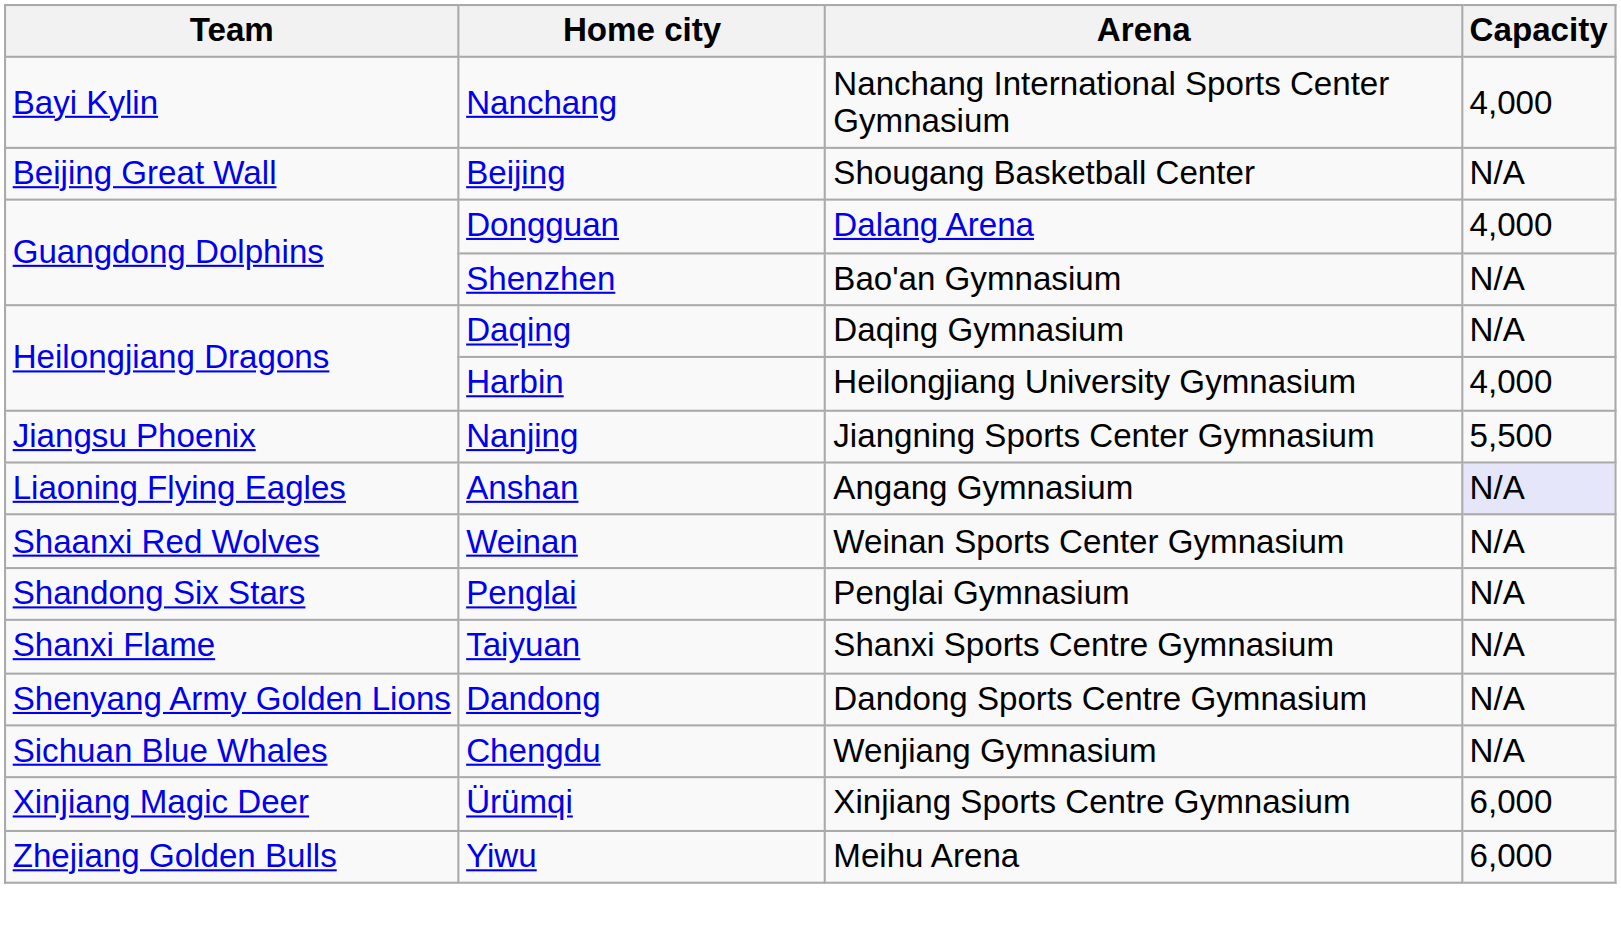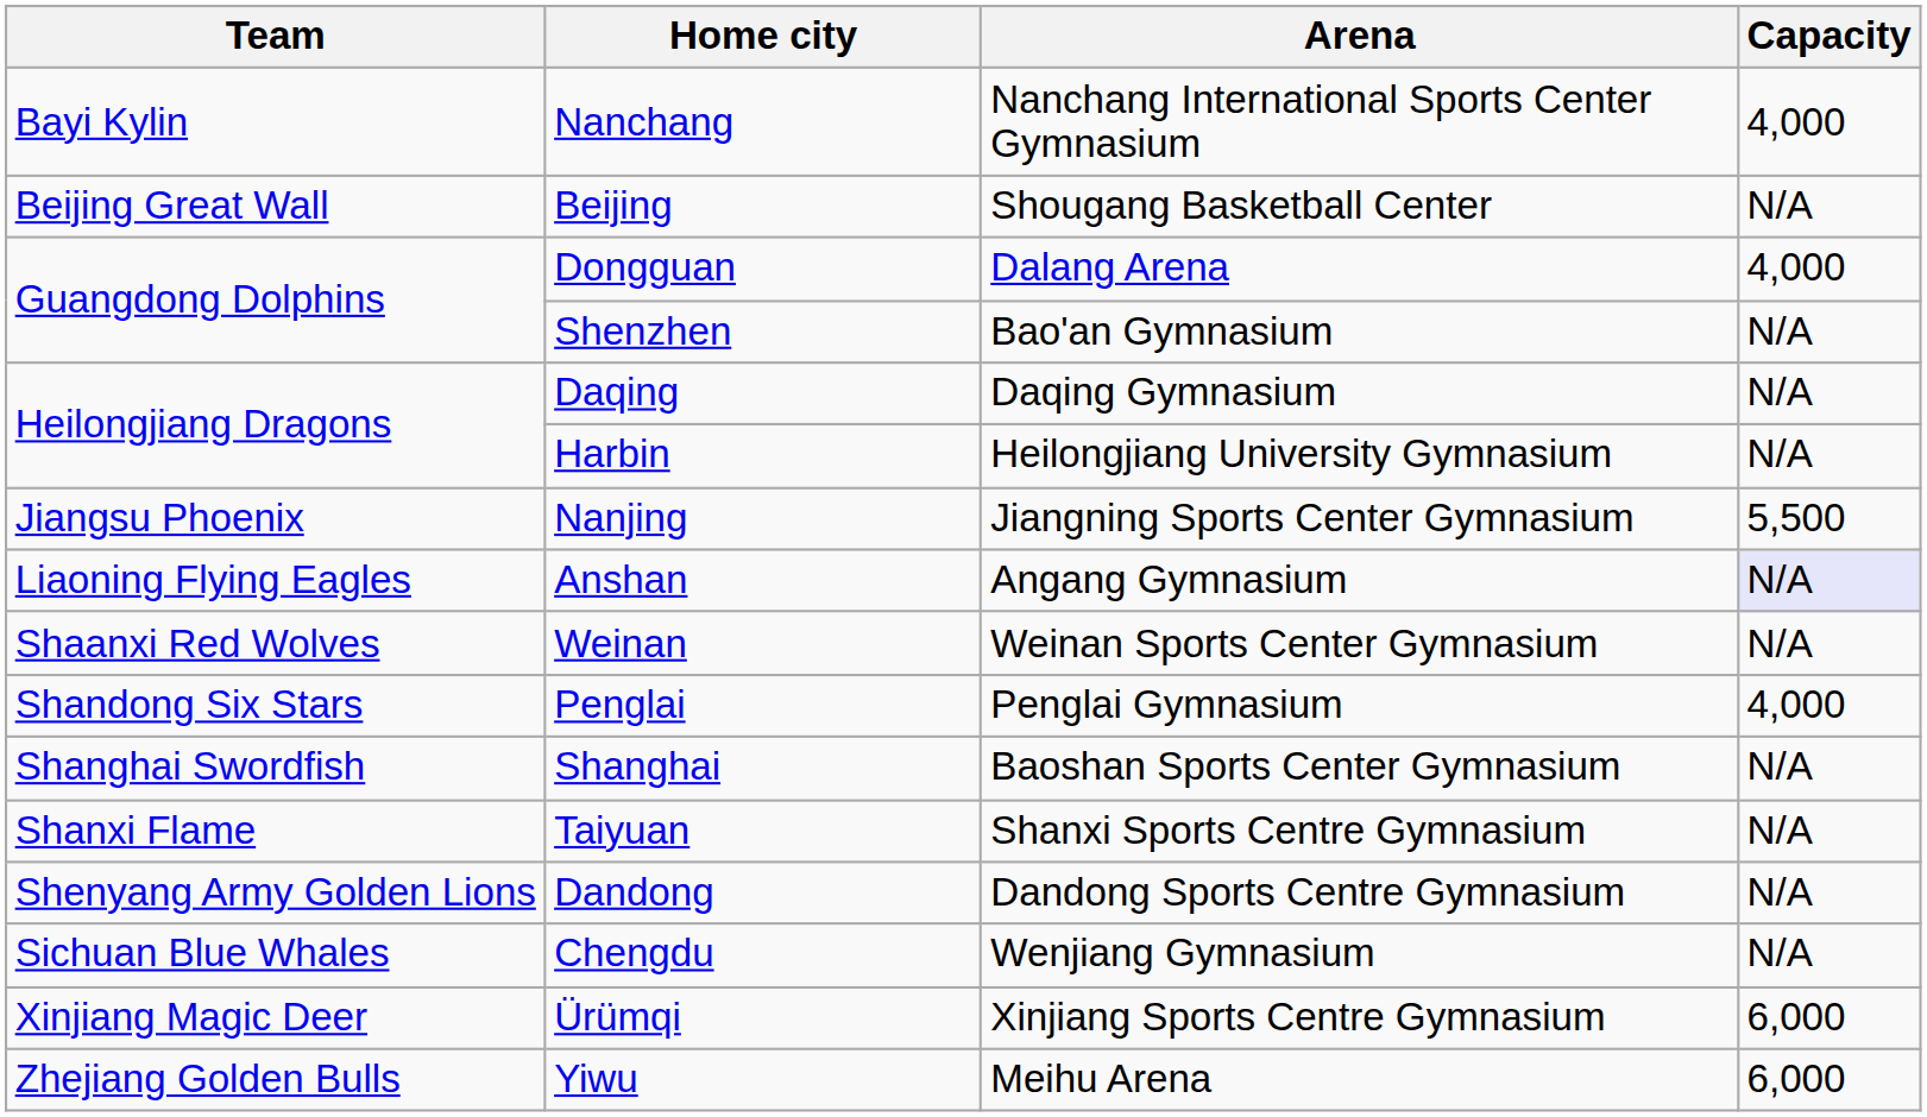 <table class="wikitable sortable">
 <tr>
 <th>Team</th>
 <th width=170>Home city</th>
 <th width=300>Arena</th>
 <th>Capacity</th>
 </tr>
 <tr>
 <td><a href='#'>Bayi Kylin</a></td>
 <td><a href='#'>Nanchang</a></td>
 <td>Nanchang International Sports Center Gymnasium</td>
 <td>4,000</td>
 </tr>
 <tr>
 <td><a href='#'>Beijing Great Wall</a></td>
 <td><a href='#'>Beijing</a></td>
 <td>Shougang Basketball Center</td>
 <td>N/A</td>
 </tr>
 <tr>
 <td rowspan="2"><a href='#'>Guangdong Dolphins</a></td>
 <td><a href='#'>Dongguan</a></td>
 <td><a href='#'>Dalang Arena</a></td>
 <td>4,000</td>
 </tr>
 <tr>
 <td><a href='#'>Shenzhen</a></td>
 <td>Bao'an Gymnasium</td>
 <td>N/A</td>
 </tr>
 <tr>
 <td rowspan="2"><a href='#'>Heilongjiang Dragons</a></td>
 <td><a href='#'>Daqing</a></td>
 <td>Daqing Gymnasium</td>
 <td>N/A</td>
 </tr>
 <tr>
 <td><a href='#'>Harbin</a></td>
 <td>Heilongjiang University Gymnasium</td>
-<td>4,000</td>
+<td>N/A</td>
 </tr>
 <tr>
 <td><a href='#'>Jiangsu Phoenix</a></td>
 <td><a href='#'>Nanjing</a></td>
 <td>Jiangning Sports Center Gymnasium</td>
 <td>5,500</td>
 </tr>
 <tr>
 <td><a href='#'>Liaoning Flying Eagles</a></td>
 <td><a href='#'>Anshan</a></td>
 <td>Angang Gymnasium</td>
 <td style="background: lavender;">N/A</td>
 </tr>
 <tr>
 <td><a href='#'>Shaanxi Red Wolves</a></td>
 <td><a href='#'>Weinan</a></td>
 <td>Weinan Sports Center Gymnasium</td>
 <td>N/A</td>
 </tr>
 <tr>
 <td><a href='#'>Shandong Six Stars</a></td>
 <td><a href='#'>Penglai</a></td>
 <td>Penglai Gymnasium</td>
+<td>4,000</td>
+</tr>
+<tr>
+<td><a href='#'>Shanghai Swordfish</a></td>
+<td><a href='#'>Shanghai</a></td>
+<td>Baoshan Sports Center Gymnasium</td>
 <td>N/A</td>
 </tr>
 <tr>
 <td><a href='#'>Shanxi Flame</a></td>
 <td><a href='#'>Taiyuan</a></td>
 <td>Shanxi Sports Centre Gymnasium</td>
 <td>N/A</td>
 </tr>
 <tr>
 <td><a href='#'>Shenyang Army Golden Lions</a></td>
 <td><a href='#'>Dandong</a></td>
 <td>Dandong Sports Centre Gymnasium</td>
 <td>N/A</td>
 </tr>
 <tr>
 <td><a href='#'>Sichuan Blue Whales</a></td>
 <td><a href='#'>Chengdu</a></td>
 <td>Wenjiang Gymnasium</td>
 <td>N/A</td>
 </tr>
 <tr>
 <td><a href='#'>Xinjiang Magic Deer</a></td>
 <td><a href='#'>Ürümqi</a></td>
 <td>Xinjiang Sports Centre Gymnasium</td>
 <td>6,000</td>
 </tr>
 <tr>
 <td><a href='#'>Zhejiang Golden Bulls</a></td>
 <td><a href='#'>Yiwu</a></td>
 <td>Meihu Arena</td>
 <td>6,000</td>
 </tr>
 </table>
